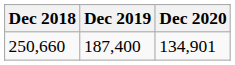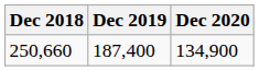 <table class="wikitable">
 <tr>
 <th>Dec 2018</th>
 <th>Dec 2019</th>
 <th>Dec 2020</th>
 </tr>
 <tr>
 <td>250,660</td>
 <td>187,400</td>
-<td>134,901</td>
+<td>134,900</td>
 </tr>
 </table>
